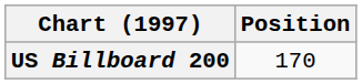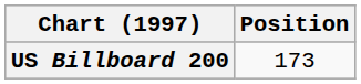 <table class="wikitable plainrowheaders">
 <tr>
 <th align="left">Chart (1997)</th>
 <th align="center">Position</th>
 </tr>
 <tr>
 <th scope="row">US <em>Billboard</em> 200</th>
-<td align="center">170</td>
+<td align="center">173</td>
 </tr>
 </table>
